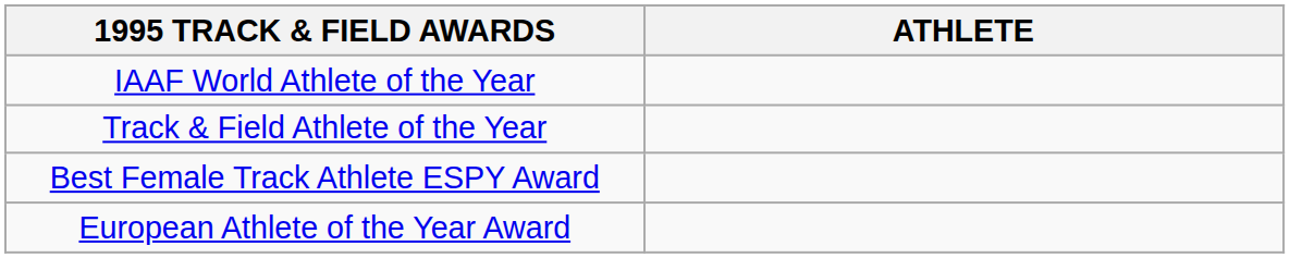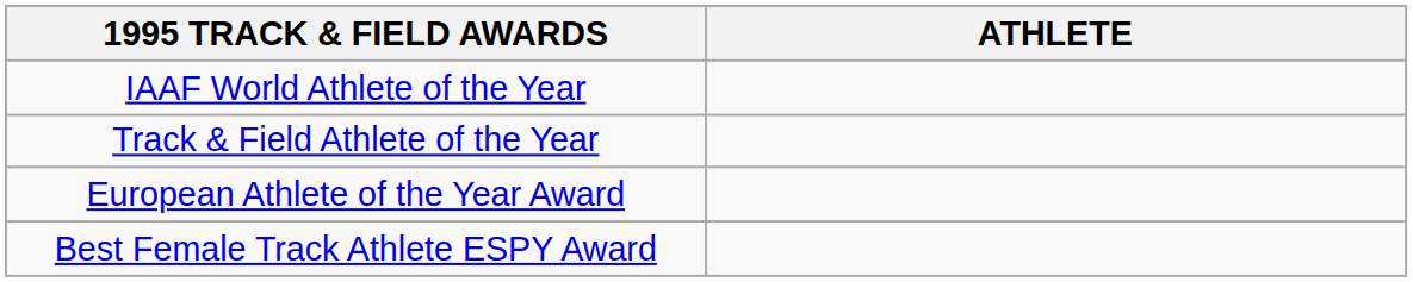 <table class="wikitable" style="border-collapse: collapse; font-size: 90%;">
 <tr>
 <th align="center" style="width: 20em">1995 TRACK & FIELD AWARDS</th>
 <th align="center" style="width: 20em">ATHLETE</th>
 </tr>
 <tr>
 <td align="center"><a href='#'>IAAF World Athlete of the Year</a></td>
 <td></td>
 </tr>
 <tr>
 <td align="center"><a href='#'>Track & Field Athlete of the Year</a></td>
 <td></td>
 </tr>
 <tr>
+<td align="center"><a href='#'>European Athlete of the Year Award</a></td>
+<td></td>
+</tr>
+<tr>
 <td align="center"><a href='#'>Best Female Track Athlete ESPY Award</a></td>
 <td></td>
 </tr>
-<tr>
-<td align="center"><a href='#'>European Athlete of the Year Award</a></td>
-<td></td>
-</tr>
 </table>
